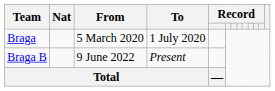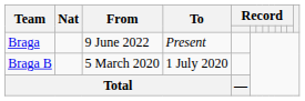 <table class="wikitable" style="text-align: center">
 <tr>
 <th rowspan="2">Team</th>
 <th rowspan="2">Nat</th>
 <th rowspan="2">From</th>
 <th rowspan="2">To</th>
 <th colspan="8">Record</th>
 <th rowspan=2></th>
 </tr>
 <tr>
 <th></th>
 <th></th>
 <th></th>
 <th></th>
 <th></th>
 <th></th>
 <th></th>
 <th></th>
 </tr>
 <tr>
 <td align=left><a href='#'>Braga</a></td>
 <td></td>
-<td align=left>5 March 2020</td>
-<td align=left>1 July 2020<br></td>
+<td align=left>9 June 2022</td>
+<td align=left><em>Present</em><br></td>
 <td></td>
 </tr>
 <tr>
 <td align=left><a href='#'>Braga B</a></td>
 <td></td>
-<td align=left>9 June 2022</td>
-<td align=left><em>Present</em><br></td>
+<td align=left>5 March 2020</td>
+<td align=left>1 July 2020<br></td>
 <td></td>
 </tr>
 <tr>
 <th colspan="4">Total<br></th>
 <th>—</th>
 </tr>
 </table>
